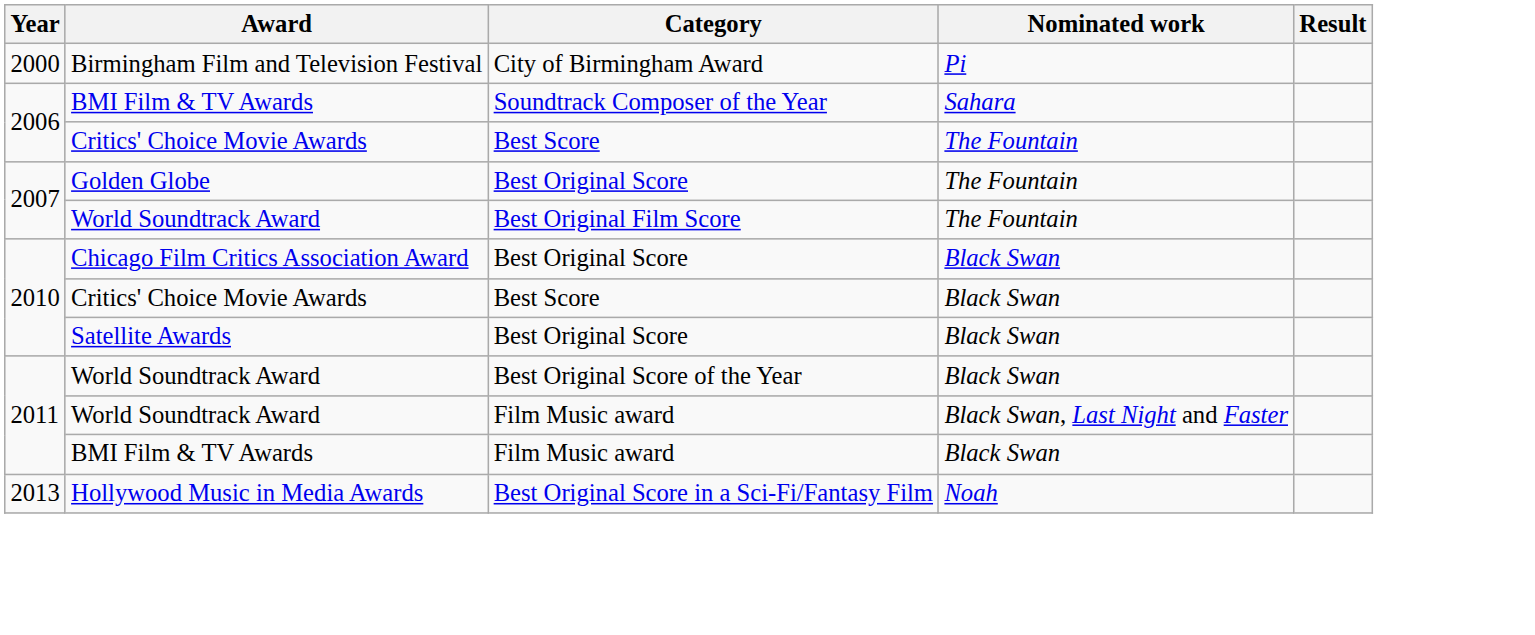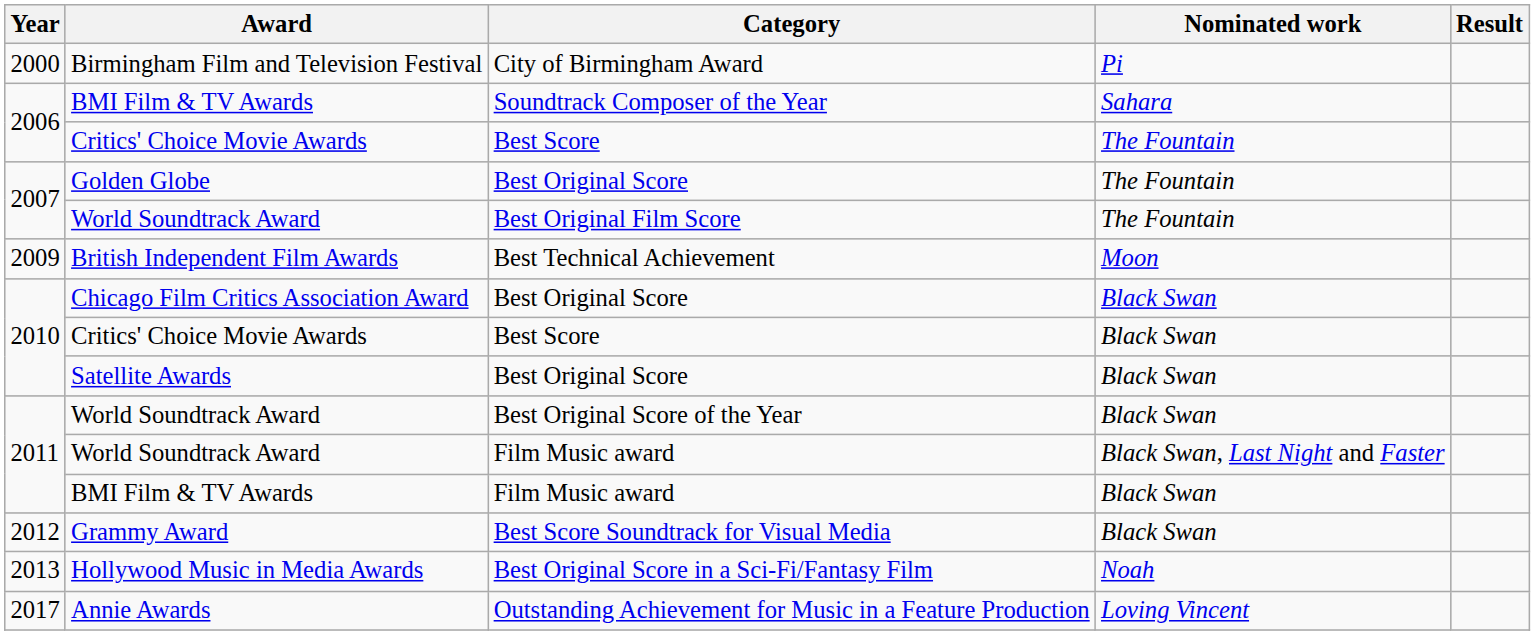 <table class="wikitable sortable">
 <tr>
 <th>Year</th>
 <th>Award</th>
 <th>Category</th>
 <th>Nominated work</th>
 <th>Result</th>
 </tr>
 <tr>
 <td>2000</td>
 <td>Birmingham Film and Television Festival</td>
 <td>City of Birmingham Award</td>
 <td><em><a href='#'>Pi</a></em></td>
 <td></td>
 </tr>
 <tr>
 <td rowspan=2>2006</td>
 <td><a href='#'>BMI Film & TV Awards</a></td>
 <td><a href='#'>Soundtrack Composer of the Year</a></td>
 <td><em><a href='#'>Sahara</a></em></td>
 <td></td>
 </tr>
 <tr>
 <td><a href='#'>Critics' Choice Movie Awards</a></td>
 <td><a href='#'>Best Score</a></td>
 <td><em><a href='#'>The Fountain</a></em></td>
 <td></td>
 </tr>
 <tr>
 <td rowspan=2>2007</td>
 <td><a href='#'>Golden Globe</a></td>
 <td><a href='#'>Best Original Score</a></td>
 <td><em>The Fountain</em></td>
 <td></td>
 </tr>
 <tr>
 <td><a href='#'>World Soundtrack Award</a></td>
 <td><a href='#'>Best Original Film Score</a></td>
 <td><em>The Fountain</em></td>
 <td></td>
 </tr>
 <tr>
+<td>2009</td>
+<td><a href='#'>British Independent Film Awards</a></td>
+<td>Best Technical Achievement</td>
+<td><em><a href='#'>Moon</a></em></td>
+<td></td>
+</tr>
+<tr>
 <td rowspan=3>2010</td>
 <td><a href='#'>Chicago Film Critics Association Award</a></td>
 <td>Best Original Score</td>
 <td><em><a href='#'>Black Swan</a></em></td>
 <td></td>
 </tr>
 <tr>
 <td>Critics' Choice Movie Awards</td>
 <td>Best Score</td>
 <td><em>Black Swan</em></td>
 <td></td>
 </tr>
 <tr>
 <td><a href='#'>Satellite Awards</a></td>
 <td>Best Original Score</td>
 <td><em>Black Swan</em></td>
 <td></td>
 </tr>
 <tr>
 <td rowspan=3>2011</td>
 <td>World Soundtrack Award</td>
 <td>Best Original Score of the Year</td>
 <td><em>Black Swan</em></td>
 <td></td>
 </tr>
 <tr>
 <td>World Soundtrack Award</td>
 <td>Film Music award</td>
 <td><em>Black Swan</em>, <em><a href='#'>Last Night</a></em> and <em><a href='#'>Faster</a></em></td>
 <td></td>
 </tr>
 <tr>
 <td>BMI Film & TV Awards</td>
 <td>Film Music award</td>
 <td><em>Black Swan</em></td>
 <td></td>
 </tr>
 <tr>
+<td>2012</td>
+<td><a href='#'>Grammy Award</a></td>
+<td><a href='#'>Best Score Soundtrack for Visual Media</a></td>
+<td><em>Black Swan</em></td>
+<td></td>
+</tr>
+<tr>
 <td>2013</td>
 <td><a href='#'>Hollywood Music in Media Awards</a></td>
 <td><a href='#'>Best Original Score in a Sci-Fi/Fantasy Film</a></td>
 <td><em><a href='#'>Noah</a></em></td>
 <td></td>
 </tr>
+<tr>
+<td>2017</td>
+<td><a href='#'>Annie Awards</a></td>
+<td><a href='#'>Outstanding Achievement for Music in a Feature Production</a></td>
+<td><em><a href='#'>Loving Vincent</a></em></td>
+<td></td>
+</tr>
 </table>
